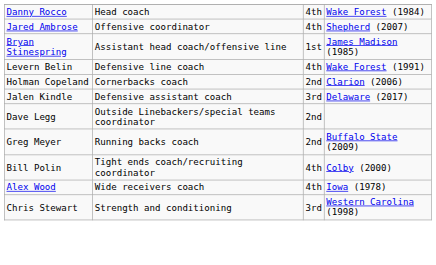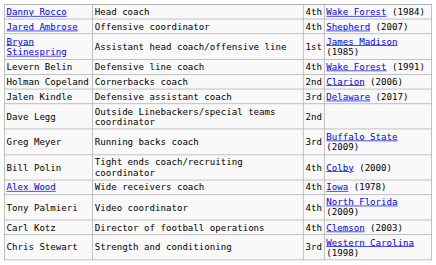 <table class="wikitable">
 <tr>
 </tr>
 <tr>
 <td><a href='#'>Danny Rocco</a></td>
 <td>Head coach</td>
 <td>4th</td>
 <td><a href='#'>Wake Forest</a> (1984)</td>
 </tr>
 <tr>
 <td><a href='#'>Jared Ambrose</a></td>
 <td>Offensive coordinator</td>
 <td>4th</td>
 <td><a href='#'>Shepherd</a> (2007)</td>
 </tr>
 <tr>
 <td><a href='#'>Bryan Stinespring</a></td>
 <td>Assistant head coach/offensive line</td>
 <td>1st</td>
 <td><a href='#'>James Madison</a> (1985)</td>
 </tr>
 <tr>
 <td>Levern Belin</td>
 <td>Defensive line coach</td>
 <td>4th</td>
 <td><a href='#'>Wake Forest</a> (1991)</td>
 </tr>
 <tr>
 <td>Holman Copeland</td>
 <td>Cornerbacks coach</td>
 <td>2nd</td>
 <td><a href='#'>Clarion</a> (2006)</td>
 </tr>
 <tr>
 <td>Jalen Kindle</td>
 <td>Defensive assistant coach</td>
 <td>3rd</td>
 <td><a href='#'>Delaware</a> (2017)</td>
 </tr>
 <tr>
 <td>Dave Legg</td>
 <td>Outside Linebackers/special teams coordinator</td>
 <td>2nd</td>
 <td></td>
 </tr>
 <tr>
 <td>Greg Meyer</td>
 <td>Running backs coach</td>
-<td>2nd</td>
+<td>3rd</td>
 <td><a href='#'>Buffalo State</a> (2009)</td>
 </tr>
 <tr>
 <td>Bill Polin</td>
 <td>Tight ends coach/recruiting coordinator</td>
 <td>4th</td>
 <td><a href='#'>Colby</a> (2000)</td>
 </tr>
 <tr>
 <td><a href='#'>Alex Wood</a></td>
 <td>Wide receivers coach</td>
 <td>4th</td>
 <td><a href='#'>Iowa</a> (1978)</td>
 </tr>
 <tr>
+<td>Tony Palmieri</td>
+<td>Video coordinator</td>
+<td>4th</td>
+<td><a href='#'>North Florida</a> (2009)</td>
+</tr>
+<tr>
+<td>Carl Kotz</td>
+<td>Director of football operations</td>
+<td>4th</td>
+<td><a href='#'>Clemson</a> (2003)</td>
+</tr>
+<tr>
 <td>Chris Stewart</td>
 <td>Strength and conditioning</td>
 <td>3rd</td>
 <td><a href='#'>Western Carolina</a> (1998)</td>
 </tr>
 </table>
